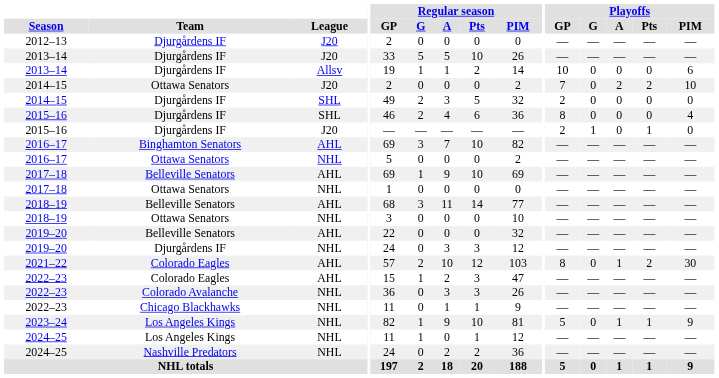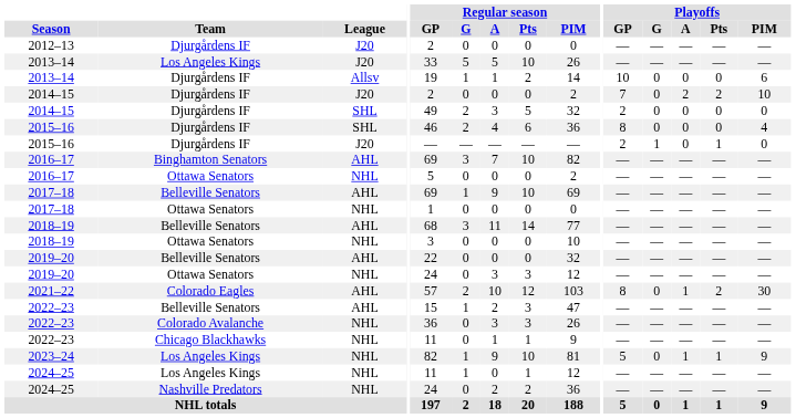 <table border="0" cellpadding="1" cellspacing="0" style="text-align:center; width:60em;">
 <tr bgcolor="#e0e0e0">
 <th colspan="3" bgcolor="#ffffff"></th>
 <th rowspan="99" bgcolor="#ffffff"></th>
 <th colspan="5"><a href='#'>Regular season</a></th>
 <th rowspan="99" bgcolor="#ffffff"></th>
 <th colspan="5"><a href='#'>Playoffs</a></th>
 </tr>
 <tr bgcolor="#e0e0e0">
 <th><a href='#'>Season</a></th>
 <th>Team</th>
 <th>League</th>
 <th>GP</th>
 <th><a href='#'>G</a></th>
 <th><a href='#'>A</a></th>
 <th><a href='#'>Pts</a></th>
 <th><a href='#'>PIM</a></th>
 <th>GP</th>
 <th>G</th>
 <th>A</th>
 <th>Pts</th>
 <th>PIM</th>
 </tr>
 <tr>
 <td>2012–13</td>
 <td><a href='#'>Djurgårdens IF</a></td>
 <td><a href='#'>J20</a></td>
 <td>2</td>
 <td>0</td>
 <td>0</td>
 <td>0</td>
 <td>0</td>
 <td>—</td>
 <td>—</td>
 <td>—</td>
 <td>—</td>
 <td>—</td>
 </tr>
 <tr bgcolor="#f0f0f0">
 <td>2013–14</td>
-<td>Djurgårdens IF</td>
+<td><a href='#'>Los Angeles Kings</a></td>
 <td>J20</td>
 <td>33</td>
 <td>5</td>
 <td>5</td>
 <td>10</td>
 <td>26</td>
 <td>—</td>
 <td>—</td>
 <td>—</td>
 <td>—</td>
 <td>—</td>
 </tr>
 <tr>
 <td><a href='#'>2013–14</a></td>
 <td>Djurgårdens IF</td>
 <td><a href='#'>Allsv</a></td>
 <td>19</td>
 <td>1</td>
 <td>1</td>
 <td>2</td>
 <td>14</td>
 <td>10</td>
 <td>0</td>
 <td>0</td>
 <td>0</td>
 <td>6</td>
 </tr>
 <tr bgcolor="#f0f0f0">
 <td>2014–15</td>
-<td>Ottawa Senators</td>
+<td>Djurgårdens IF</td>
 <td>J20</td>
 <td>2</td>
 <td>0</td>
 <td>0</td>
 <td>0</td>
 <td>2</td>
 <td>7</td>
 <td>0</td>
 <td>2</td>
 <td>2</td>
 <td>10</td>
 </tr>
 <tr>
 <td><a href='#'>2014–15</a></td>
 <td>Djurgårdens IF</td>
 <td><a href='#'>SHL</a></td>
 <td>49</td>
 <td>2</td>
 <td>3</td>
 <td>5</td>
 <td>32</td>
 <td>2</td>
 <td>0</td>
 <td>0</td>
 <td>0</td>
 <td>0</td>
 </tr>
 <tr bgcolor="#f0f0f0">
 <td><a href='#'>2015–16</a></td>
 <td>Djurgårdens IF</td>
 <td>SHL</td>
 <td>46</td>
 <td>2</td>
 <td>4</td>
 <td>6</td>
 <td>36</td>
 <td>8</td>
 <td>0</td>
 <td>0</td>
 <td>0</td>
 <td>4</td>
 </tr>
 <tr>
 <td>2015–16</td>
 <td>Djurgårdens IF</td>
 <td>J20</td>
 <td>—</td>
 <td>—</td>
 <td>—</td>
 <td>—</td>
 <td>—</td>
 <td>2</td>
 <td>1</td>
 <td>0</td>
 <td>1</td>
 <td>0</td>
 </tr>
 <tr bgcolor="#f0f0f0">
 <td><a href='#'>2016–17</a></td>
 <td><a href='#'>Binghamton Senators</a></td>
 <td><a href='#'>AHL</a></td>
 <td>69</td>
 <td>3</td>
 <td>7</td>
 <td>10</td>
 <td>82</td>
 <td>—</td>
 <td>—</td>
 <td>—</td>
 <td>—</td>
 <td>—</td>
 </tr>
 <tr>
 <td><a href='#'>2016–17</a></td>
 <td><a href='#'>Ottawa Senators</a></td>
 <td><a href='#'>NHL</a></td>
 <td>5</td>
 <td>0</td>
 <td>0</td>
 <td>0</td>
 <td>2</td>
 <td>—</td>
 <td>—</td>
 <td>—</td>
 <td>—</td>
 <td>—</td>
 </tr>
 <tr bgcolor="#f0f0f0">
 <td><a href='#'>2017–18</a></td>
 <td><a href='#'>Belleville Senators</a></td>
 <td>AHL</td>
 <td>69</td>
 <td>1</td>
 <td>9</td>
 <td>10</td>
 <td>69</td>
 <td>—</td>
 <td>—</td>
 <td>—</td>
 <td>—</td>
 <td>—</td>
 </tr>
 <tr>
 <td><a href='#'>2017–18</a></td>
 <td>Ottawa Senators</td>
 <td>NHL</td>
 <td>1</td>
 <td>0</td>
 <td>0</td>
 <td>0</td>
 <td>0</td>
 <td>—</td>
 <td>—</td>
 <td>—</td>
 <td>—</td>
 <td>—</td>
 </tr>
 <tr bgcolor="#f0f0f0">
 <td><a href='#'>2018–19</a></td>
 <td>Belleville Senators</td>
 <td>AHL</td>
 <td>68</td>
 <td>3</td>
 <td>11</td>
 <td>14</td>
 <td>77</td>
 <td>—</td>
 <td>—</td>
 <td>—</td>
 <td>—</td>
 <td>—</td>
 </tr>
 <tr>
 <td><a href='#'>2018–19</a></td>
 <td>Ottawa Senators</td>
 <td>NHL</td>
 <td>3</td>
 <td>0</td>
 <td>0</td>
 <td>0</td>
 <td>10</td>
 <td>—</td>
 <td>—</td>
 <td>—</td>
 <td>—</td>
 <td>—</td>
 </tr>
 <tr bgcolor="#f0f0f0">
 <td><a href='#'>2019–20</a></td>
 <td>Belleville Senators</td>
 <td>AHL</td>
 <td>22</td>
 <td>0</td>
 <td>0</td>
 <td>0</td>
 <td>32</td>
 <td>—</td>
 <td>—</td>
 <td>—</td>
 <td>—</td>
 <td>—</td>
 </tr>
 <tr>
 <td><a href='#'>2019–20</a></td>
-<td>Djurgårdens IF</td>
+<td>Ottawa Senators</td>
 <td>NHL</td>
 <td>24</td>
 <td>0</td>
 <td>3</td>
 <td>3</td>
 <td>12</td>
 <td>—</td>
 <td>—</td>
 <td>—</td>
 <td>—</td>
 <td>—</td>
 </tr>
 <tr bgcolor="#f0f0f0">
 <td><a href='#'>2021–22</a></td>
 <td><a href='#'>Colorado Eagles</a></td>
 <td>AHL</td>
 <td>57</td>
 <td>2</td>
 <td>10</td>
 <td>12</td>
 <td>103</td>
 <td>8</td>
 <td>0</td>
 <td>1</td>
 <td>2</td>
 <td>30</td>
 </tr>
 <tr>
 <td><a href='#'>2022–23</a></td>
-<td>Colorado Eagles</td>
+<td>Belleville Senators</td>
 <td>AHL</td>
 <td>15</td>
 <td>1</td>
 <td>2</td>
 <td>3</td>
 <td>47</td>
 <td>—</td>
 <td>—</td>
 <td>—</td>
 <td>—</td>
 <td>—</td>
 </tr>
 <tr bgcolor="#f0f0f0">
 <td><a href='#'>2022–23</a></td>
 <td><a href='#'>Colorado Avalanche</a></td>
 <td>NHL</td>
 <td>36</td>
 <td>0</td>
 <td>3</td>
 <td>3</td>
 <td>26</td>
 <td>—</td>
 <td>—</td>
 <td>—</td>
 <td>—</td>
 <td>—</td>
 </tr>
 <tr>
 <td>2022–23</td>
 <td><a href='#'>Chicago Blackhawks</a></td>
 <td>NHL</td>
 <td>11</td>
 <td>0</td>
 <td>1</td>
 <td>1</td>
 <td>9</td>
 <td>—</td>
 <td>—</td>
 <td>—</td>
 <td>—</td>
 <td>—</td>
 </tr>
 <tr bgcolor="#f0f0f0">
 <td><a href='#'>2023–24</a></td>
 <td><a href='#'>Los Angeles Kings</a></td>
 <td>NHL</td>
 <td>82</td>
 <td>1</td>
 <td>9</td>
 <td>10</td>
 <td>81</td>
 <td>5</td>
 <td>0</td>
 <td>1</td>
 <td>1</td>
 <td>9</td>
 </tr>
 <tr>
 <td><a href='#'>2024–25</a></td>
 <td>Los Angeles Kings</td>
 <td>NHL</td>
 <td>11</td>
 <td>1</td>
 <td>0</td>
 <td>1</td>
 <td>12</td>
 <td>—</td>
 <td>—</td>
 <td>—</td>
 <td>—</td>
 <td>—</td>
 </tr>
 <tr bgcolor="#f0f0f0">
 <td>2024–25</td>
 <td><a href='#'>Nashville Predators</a></td>
 <td>NHL</td>
 <td>24</td>
 <td>0</td>
 <td>2</td>
 <td>2</td>
 <td>36</td>
 <td>—</td>
 <td>—</td>
 <td>—</td>
 <td>—</td>
 <td>—</td>
 </tr>
 <tr bgcolor="#e0e0e0">
 <th colspan="3">NHL totals</th>
 <th>197</th>
 <th>2</th>
 <th>18</th>
 <th>20</th>
 <th>188</th>
 <th>5</th>
 <th>0</th>
 <th>1</th>
 <th>1</th>
 <th>9</th>
 </tr>
 </table>
